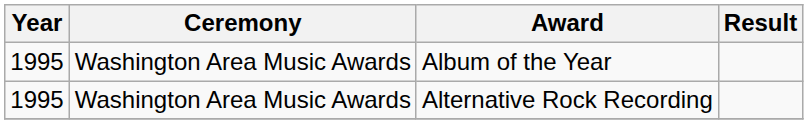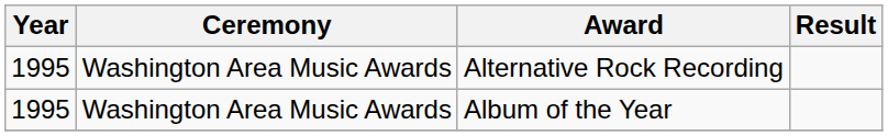 <table class="wikitable">
 <tr>
 <th>Year</th>
 <th>Ceremony</th>
 <th>Award</th>
 <th>Result</th>
 </tr>
 <tr>
 <td>1995</td>
 <td>Washington Area Music Awards</td>
-<td>Album of the Year</td>
+<td>Alternative Rock Recording</td>
 <td></td>
 </tr>
 <tr>
 <td>1995</td>
 <td>Washington Area Music Awards</td>
-<td>Alternative Rock Recording</td>
+<td>Album of the Year</td>
 <td></td>
 </tr>
 <tr>
 </tr>
 </table>
